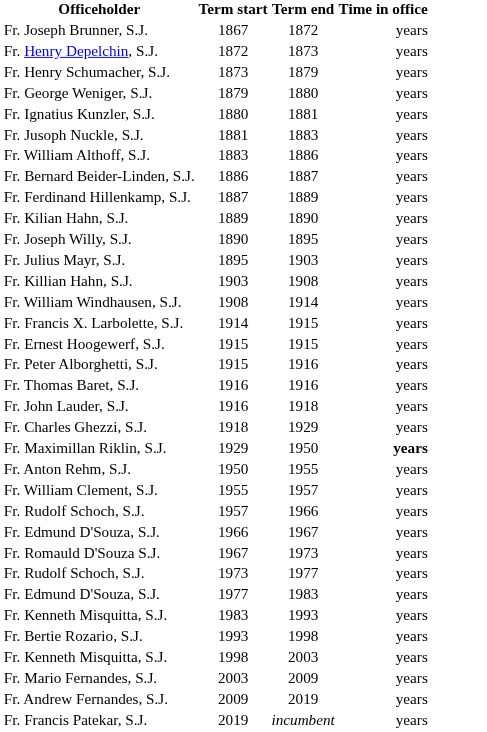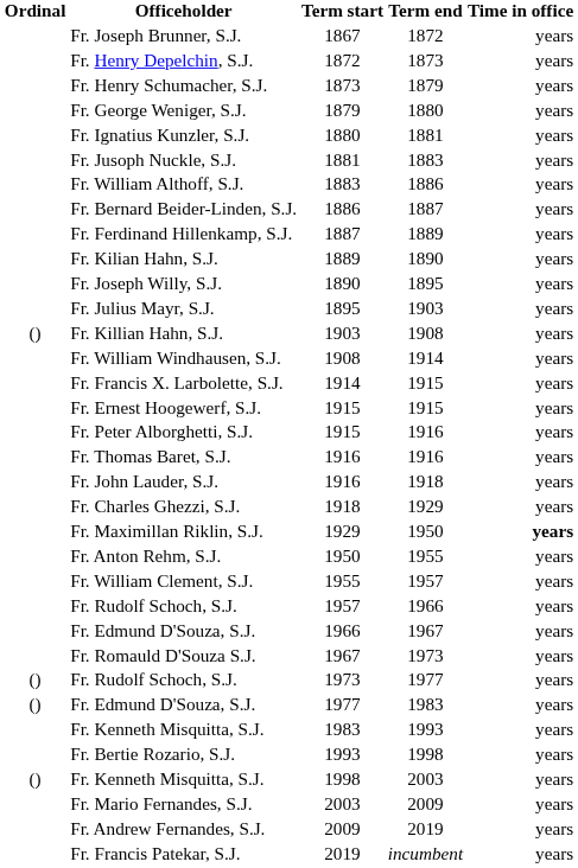 <table>
 <tr>
+<th>Ordinal</th>
 <th>Officeholder</th>
 <th>Term start</th>
 <th>Term end</th>
 <th>Time in office</th>
 </tr>
 <tr>
+<td align=center></td>
 <td>Fr. Joseph Brunner, S.J.</td>
 <td align=center>1867</td>
 <td align=center>1872</td>
 <td align=right> years</td>
 </tr>
 <tr>
+<td align=center></td>
 <td>Fr. <a href='#'>Henry Depelchin</a>, S.J.</td>
 <td align=center>1872</td>
 <td align=center>1873</td>
 <td align=right> years</td>
 </tr>
 <tr>
+<td align=center></td>
 <td>Fr. Henry Schumacher, S.J.</td>
 <td align=center>1873</td>
 <td align=center>1879</td>
 <td align=right> years</td>
 </tr>
 <tr>
+<td align=center></td>
 <td>Fr. George Weniger, S.J.</td>
 <td align=center>1879</td>
 <td align=center>1880</td>
 <td align=right> years</td>
 </tr>
 <tr>
+<td align=center></td>
 <td>Fr. Ignatius Kunzler, S.J.</td>
 <td align=center>1880</td>
 <td align=center>1881</td>
 <td align=right> years</td>
 </tr>
 <tr>
+<td align=center></td>
 <td>Fr. Jusoph Nuckle, S.J.</td>
 <td align=center>1881</td>
 <td align=center>1883</td>
 <td align=right> years</td>
 </tr>
 <tr>
+<td align=center></td>
 <td>Fr. William Althoff, S.J.</td>
 <td align=center>1883</td>
 <td align=center>1886</td>
 <td align=right> years</td>
 </tr>
 <tr>
+<td align=center></td>
 <td>Fr. Bernard Beider-Linden, S.J.</td>
 <td align=center>1886</td>
 <td align=center>1887</td>
 <td align=right> years</td>
 </tr>
 <tr>
+<td align=center></td>
 <td>Fr. Ferdinand Hillenkamp, S.J.</td>
 <td align=center>1887</td>
 <td align=center>1889</td>
 <td align=right> years</td>
 </tr>
 <tr>
+<td align=center></td>
 <td>Fr. Kilian Hahn, S.J.</td>
 <td align=center>1889</td>
 <td align=center>1890</td>
 <td align=right> years</td>
 </tr>
 <tr>
+<td align=center></td>
 <td>Fr. Joseph Willy, S.J.</td>
 <td align=center>1890</td>
 <td align=center>1895</td>
 <td align=right> years</td>
 </tr>
 <tr>
+<td align=center></td>
 <td>Fr. Julius Mayr, S.J.</td>
 <td align=center>1895</td>
 <td align=center>1903</td>
 <td align=right> years</td>
 </tr>
 <tr>
+<td align=center>()</td>
 <td>Fr. Killian Hahn, S.J.</td>
 <td align=center>1903</td>
 <td align=center>1908</td>
 <td align=right> years</td>
 </tr>
 <tr>
+<td align=center></td>
 <td>Fr. William Windhausen, S.J.</td>
 <td align=center>1908</td>
 <td align=center>1914</td>
 <td align=right> years</td>
 </tr>
 <tr>
+<td align=center></td>
 <td>Fr. Francis X. Larbolette, S.J.</td>
 <td align=center>1914</td>
 <td align=center>1915</td>
 <td align=right> years</td>
 </tr>
 <tr>
+<td align=center></td>
 <td>Fr. Ernest Hoogewerf, S.J.</td>
 <td align=center>1915</td>
 <td align=center>1915</td>
 <td align=right> years</td>
 </tr>
 <tr>
+<td align=center></td>
 <td>Fr. Peter Alborghetti, S.J.</td>
 <td align=center>1915</td>
 <td align=center>1916</td>
 <td align=right> years</td>
 </tr>
 <tr>
+<td align=center></td>
 <td>Fr. Thomas Baret, S.J.</td>
 <td align=center>1916</td>
 <td align=center>1916</td>
 <td align=right> years</td>
 </tr>
 <tr>
+<td align=center></td>
 <td>Fr. John Lauder, S.J.</td>
 <td align=center>1916</td>
 <td align=center>1918</td>
 <td align=right> years</td>
 </tr>
 <tr>
+<td align=center></td>
 <td>Fr. Charles Ghezzi, S.J.</td>
 <td align=center>1918</td>
 <td align=center>1929</td>
 <td align=right> years</td>
 </tr>
 <tr>
+<td align=center></td>
 <td>Fr. Maximillan Riklin, S.J.</td>
 <td align=center>1929</td>
 <td align=center>1950</td>
 <td align=right><strong> years</strong></td>
 </tr>
 <tr>
+<td align=center></td>
 <td>Fr. Anton Rehm, S.J.</td>
 <td align=center>1950</td>
 <td align=center>1955</td>
 <td align=right> years</td>
 </tr>
 <tr>
+<td align=center></td>
 <td>Fr. William Clement, S.J.</td>
 <td align=center>1955</td>
 <td align=center>1957</td>
 <td align=right> years</td>
 </tr>
 <tr>
+<td align=center></td>
 <td>Fr. Rudolf Schoch, S.J.</td>
 <td align=center>1957</td>
 <td align=center>1966</td>
 <td align=right> years</td>
 </tr>
 <tr>
+<td align=center></td>
 <td>Fr. Edmund D'Souza, S.J.</td>
 <td align=center>1966</td>
 <td align=center>1967</td>
 <td align=right> years</td>
 </tr>
 <tr>
+<td align=center></td>
 <td>Fr. Romauld D'Souza S.J.</td>
 <td align=center>1967</td>
 <td align=center>1973</td>
 <td align=right> years</td>
 </tr>
 <tr>
+<td align=center>()</td>
 <td>Fr. Rudolf Schoch, S.J.</td>
 <td align=center>1973</td>
 <td align=center>1977</td>
 <td align=right> years</td>
 </tr>
 <tr>
+<td align=center>()</td>
 <td>Fr. Edmund D'Souza, S.J.</td>
 <td align=center>1977</td>
 <td align=center>1983</td>
 <td align=right> years</td>
 </tr>
 <tr>
+<td align=center></td>
 <td>Fr. Kenneth Misquitta, S.J.</td>
 <td align=center>1983</td>
 <td align=center>1993</td>
 <td align=right> years</td>
 </tr>
 <tr>
+<td align=center></td>
 <td>Fr. Bertie Rozario, S.J.</td>
 <td align=center>1993</td>
 <td align=center>1998</td>
 <td align=right> years</td>
 </tr>
 <tr>
+<td align=center>()</td>
 <td>Fr. Kenneth Misquitta, S.J.</td>
 <td align=center>1998</td>
 <td align=center>2003</td>
 <td align=right> years</td>
 </tr>
 <tr>
+<td align=center></td>
 <td>Fr. Mario Fernandes, S.J.</td>
 <td align=center>2003</td>
 <td align=center>2009</td>
 <td align=right> years</td>
 </tr>
 <tr>
+<td align=center></td>
 <td>Fr. Andrew Fernandes, S.J.</td>
 <td align=center>2009</td>
 <td align=center>2019</td>
 <td align=right> years</td>
 </tr>
 <tr>
+<td align=center></td>
 <td>Fr. Francis Patekar, S.J.</td>
 <td align=center>2019</td>
 <td align=center><em>incumbent</em></td>
 <td align=right> years</td>
 </tr>
 </table>
